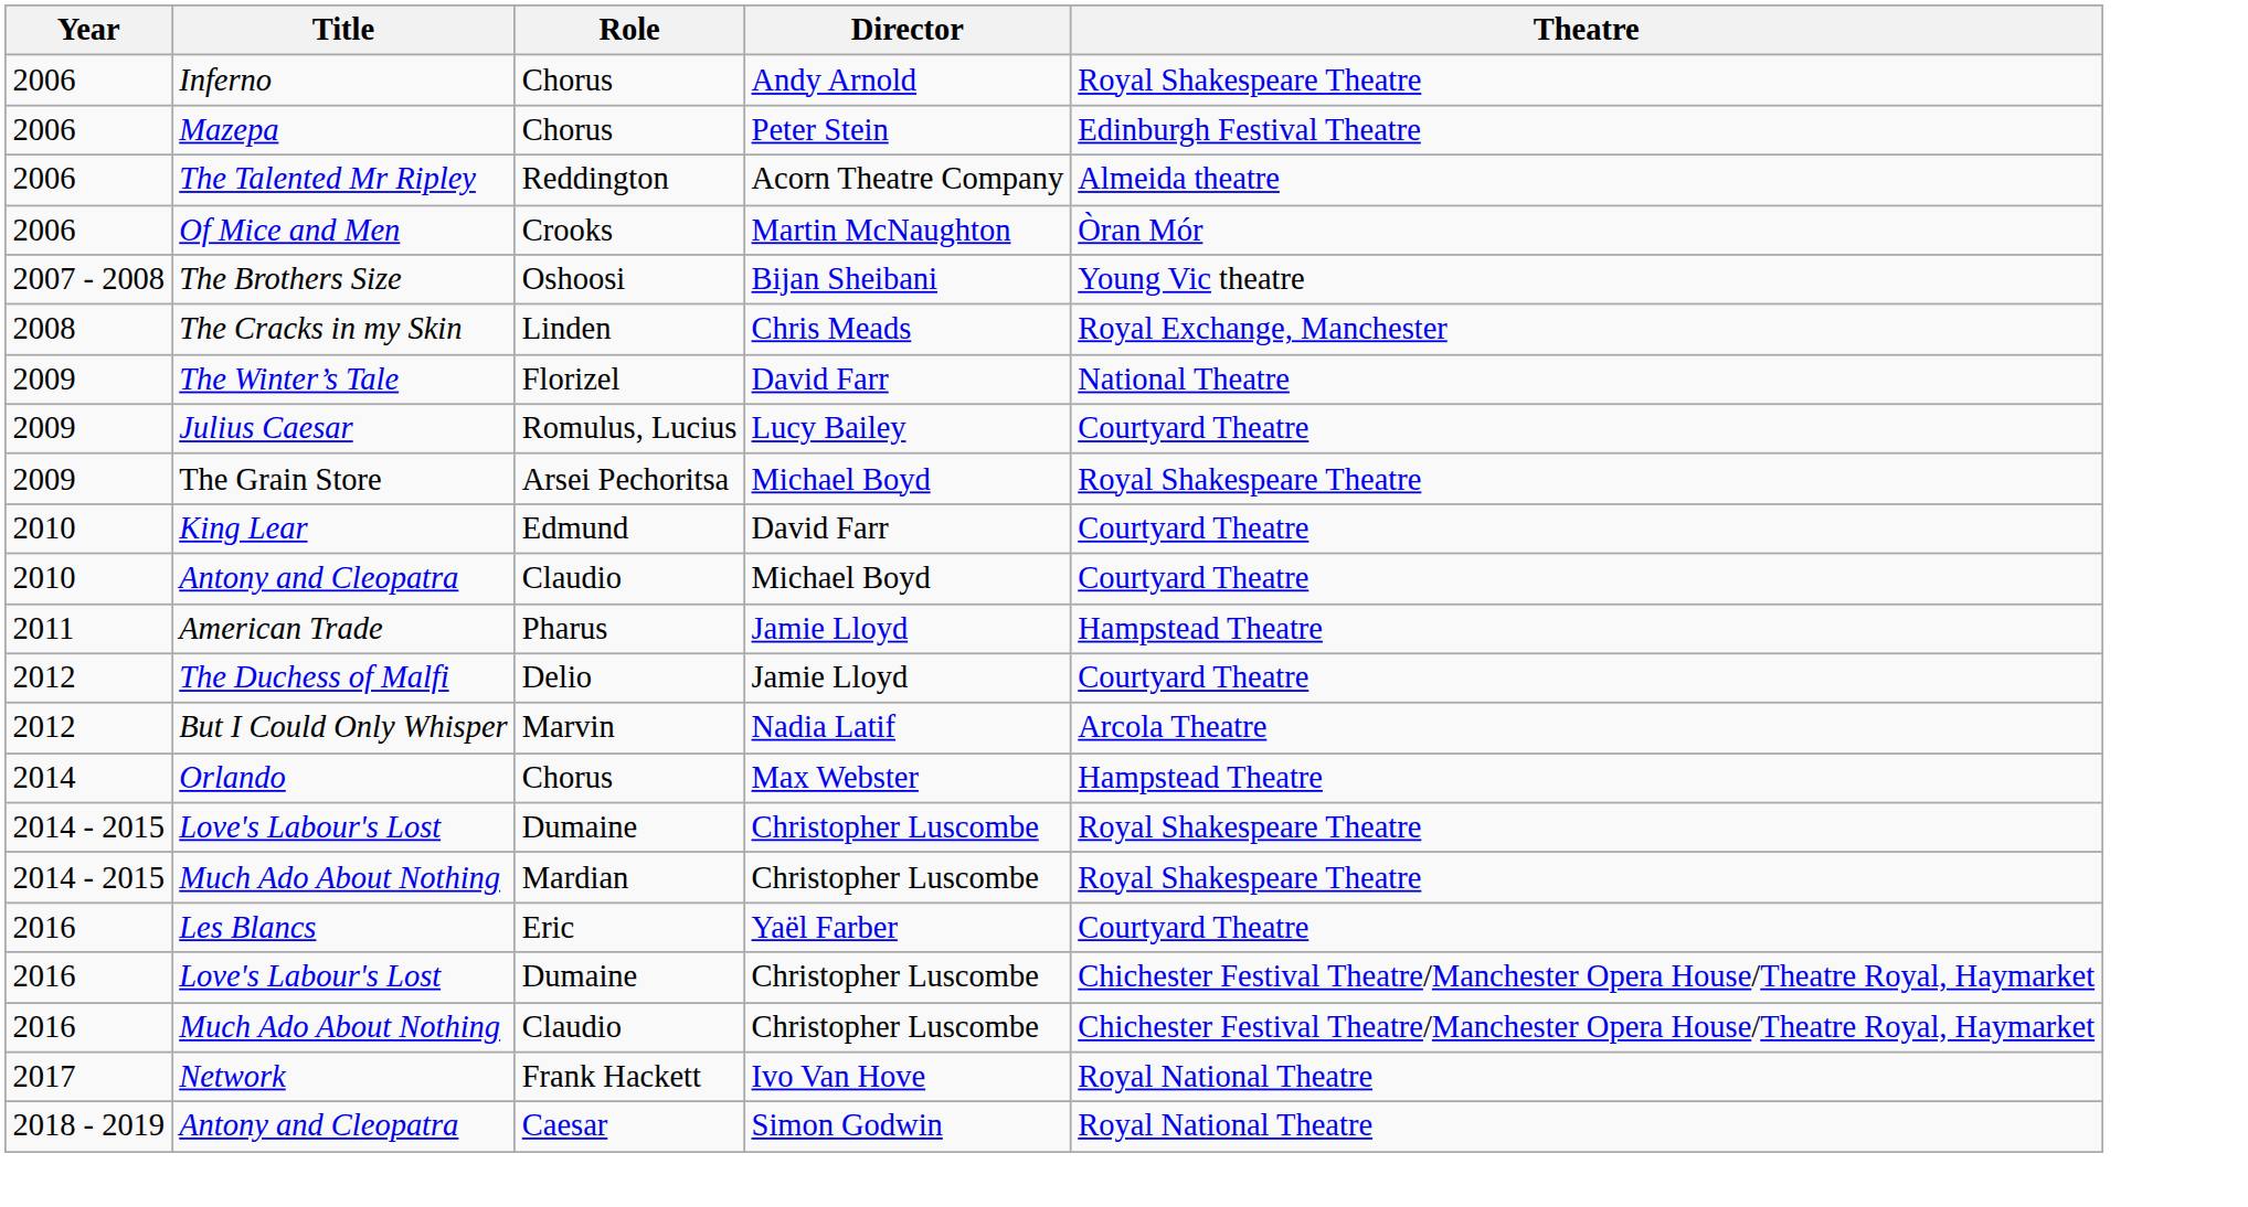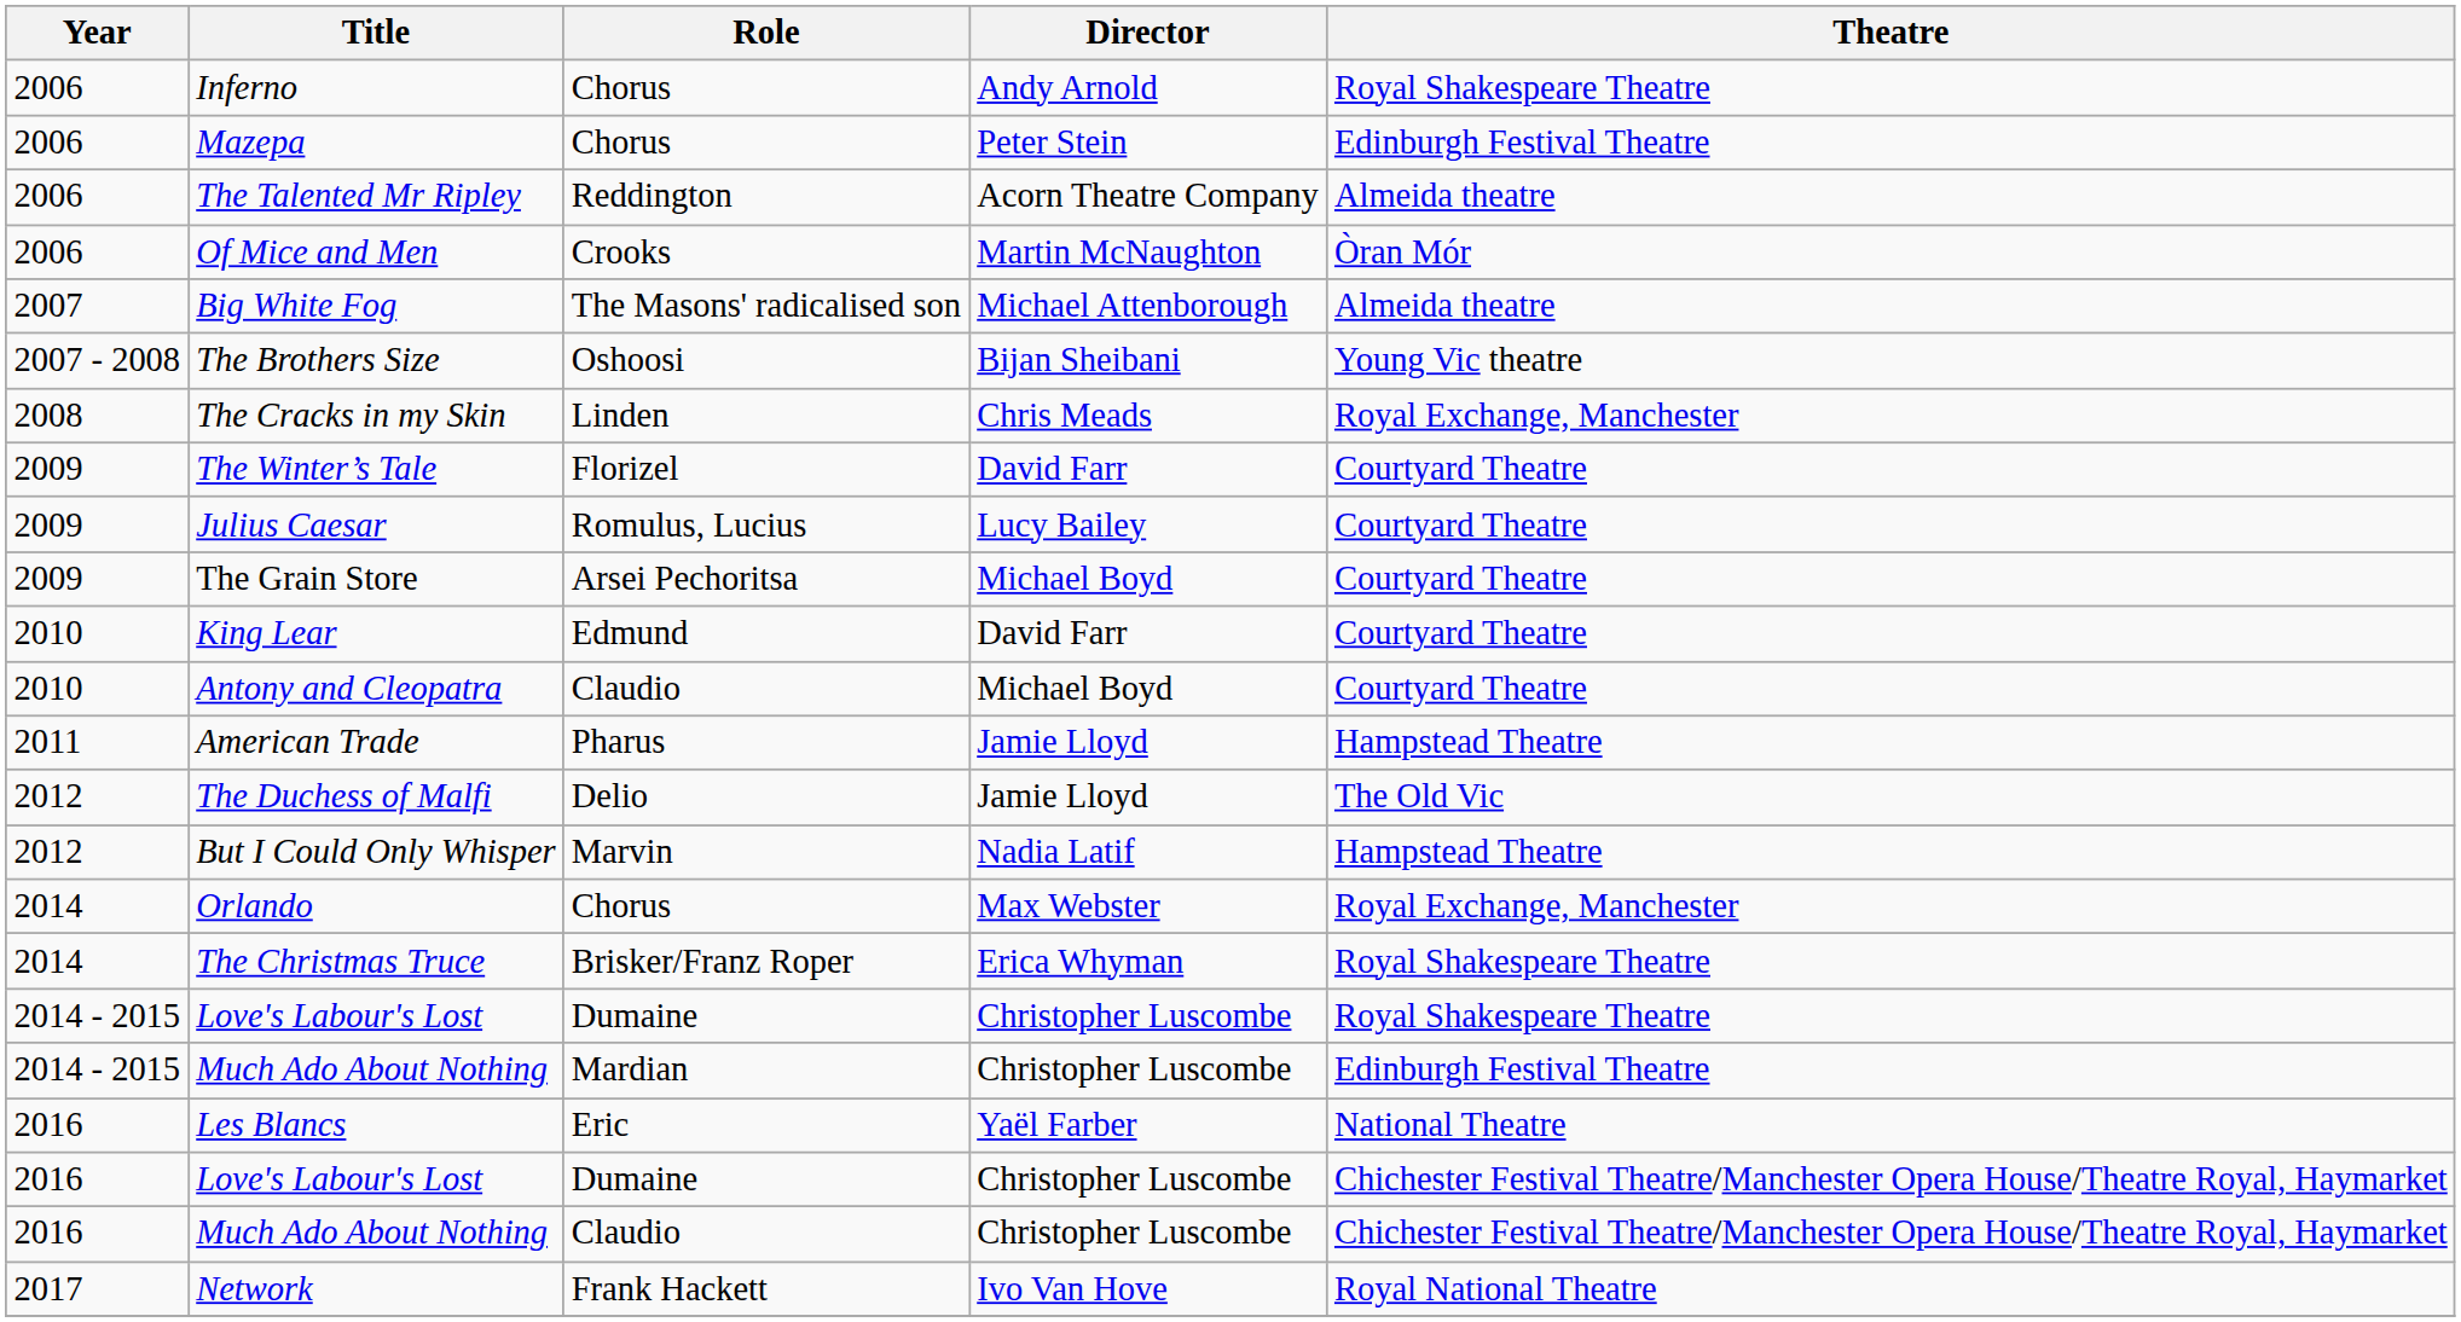 <table class="wikitable sortable">
 <tr>
 <th>Year</th>
 <th>Title</th>
 <th>Role</th>
 <th>Director</th>
 <th>Theatre</th>
 </tr>
 <tr>
 <td>2006</td>
 <td><em>Inferno</em></td>
 <td>Chorus</td>
 <td><a href='#'>Andy Arnold</a></td>
 <td><a href='#'>Royal Shakespeare Theatre</a></td>
 </tr>
 <tr>
 <td>2006</td>
 <td><em><a href='#'>Mazepa</a></em></td>
 <td>Chorus</td>
 <td><a href='#'>Peter Stein</a></td>
 <td><a href='#'>Edinburgh Festival Theatre</a></td>
 </tr>
 <tr>
 <td>2006</td>
 <td><em><a href='#'>The Talented Mr Ripley</a></em></td>
 <td>Reddington</td>
 <td>Acorn Theatre Company</td>
 <td><a href='#'>Almeida theatre</a></td>
 </tr>
 <tr>
 <td>2006</td>
 <td><em><a href='#'>Of Mice and Men</a></em></td>
 <td>Crooks</td>
 <td><a href='#'>Martin McNaughton</a></td>
 <td><a href='#'>Òran Mór</a></td>
 </tr>
 <tr>
+<td>2007</td>
+<td><em><a href='#'>Big White Fog</a></em></td>
+<td>The Masons' radicalised son</td>
+<td><a href='#'>Michael Attenborough</a></td>
+<td><a href='#'>Almeida theatre</a></td>
+</tr>
+<tr>
 <td>2007 - 2008</td>
 <td><em>The Brothers Size</em></td>
 <td>Oshoosi</td>
 <td><a href='#'>Bijan Sheibani</a></td>
 <td><a href='#'>Young Vic</a> theatre</td>
 </tr>
 <tr>
 <td>2008</td>
 <td><em>The Cracks in my Skin</em></td>
 <td>Linden</td>
 <td><a href='#'>Chris Meads</a></td>
 <td><a href='#'>Royal Exchange, Manchester</a></td>
 </tr>
 <tr>
 <td>2009</td>
 <td><em><a href='#'>The Winter’s Tale</a></em></td>
 <td>Florizel</td>
 <td><a href='#'>David Farr</a></td>
-<td><a href='#'>National Theatre</a></td>
+<td><a href='#'>Courtyard Theatre</a></td>
 </tr>
 <tr>
 <td>2009</td>
 <td><em><a href='#'>Julius Caesar</a></em></td>
 <td>Romulus, Lucius</td>
 <td><a href='#'>Lucy Bailey</a></td>
 <td><a href='#'>Courtyard Theatre</a></td>
 </tr>
 <tr>
 <td>2009</td>
 <td>The Grain Store</td>
 <td>Arsei Pechoritsa</td>
 <td><a href='#'>Michael Boyd</a></td>
-<td><a href='#'>Royal Shakespeare Theatre</a></td>
+<td><a href='#'>Courtyard Theatre</a></td>
 </tr>
 <tr>
 <td>2010</td>
 <td><em><a href='#'>King Lear</a></em></td>
 <td>Edmund</td>
 <td>David Farr</td>
 <td><a href='#'>Courtyard Theatre</a></td>
 </tr>
 <tr>
 <td>2010</td>
 <td><em><a href='#'>Antony and Cleopatra</a></em></td>
 <td>Claudio</td>
 <td>Michael Boyd</td>
 <td><a href='#'>Courtyard Theatre</a></td>
 </tr>
 <tr>
 <td>2011</td>
 <td><em>American Trade</em></td>
 <td>Pharus</td>
 <td><a href='#'>Jamie Lloyd</a></td>
 <td><a href='#'>Hampstead Theatre</a></td>
 </tr>
 <tr>
 <td>2012</td>
 <td><em><a href='#'>The Duchess of Malfi</a></em></td>
 <td>Delio</td>
 <td>Jamie Lloyd</td>
-<td><a href='#'>Courtyard Theatre</a></td>
+<td><a href='#'>The Old Vic</a></td>
 </tr>
 <tr>
 <td>2012</td>
 <td><em>But I Could Only Whisper</em></td>
 <td>Marvin</td>
 <td><a href='#'>Nadia Latif</a></td>
-<td><a href='#'>Arcola Theatre</a></td>
+<td><a href='#'>Hampstead Theatre</a></td>
 </tr>
 <tr>
 <td>2014</td>
 <td><em><a href='#'>Orlando</a></em></td>
 <td>Chorus</td>
 <td><a href='#'>Max Webster</a></td>
-<td><a href='#'>Hampstead Theatre</a></td>
+<td><a href='#'>Royal Exchange, Manchester</a></td>
+</tr>
+<tr>
+<td>2014</td>
+<td><em><a href='#'>The Christmas Truce</a></em></td>
+<td>Brisker/Franz Roper</td>
+<td><a href='#'>Erica Whyman</a></td>
+<td><a href='#'>Royal Shakespeare Theatre</a></td>
 </tr>
 <tr>
 <td>2014 - 2015</td>
 <td><em><a href='#'>Love's Labour's Lost</a></em></td>
 <td>Dumaine</td>
 <td><a href='#'>Christopher Luscombe</a></td>
 <td><a href='#'>Royal Shakespeare Theatre</a></td>
 </tr>
 <tr>
 <td>2014 - 2015</td>
 <td><em><a href='#'>Much Ado About Nothing</a></em></td>
 <td>Mardian</td>
 <td>Christopher Luscombe</td>
-<td><a href='#'>Royal Shakespeare Theatre</a></td>
+<td><a href='#'>Edinburgh Festival Theatre</a></td>
 </tr>
 <tr>
 <td>2016</td>
 <td><em><a href='#'>Les Blancs</a></em></td>
 <td>Eric</td>
 <td><a href='#'>Yaël Farber</a></td>
-<td><a href='#'>Courtyard Theatre</a></td>
+<td><a href='#'>National Theatre</a></td>
 </tr>
 <tr>
 <td>2016</td>
 <td><em><a href='#'>Love's Labour's Lost</a></em></td>
 <td>Dumaine</td>
 <td>Christopher Luscombe</td>
 <td><a href='#'>Chichester Festival Theatre</a>/<a href='#'>Manchester Opera House</a>/<a href='#'>Theatre Royal, Haymarket</a></td>
 </tr>
 <tr>
 <td>2016</td>
 <td><em><a href='#'>Much Ado About Nothing</a></em></td>
 <td>Claudio</td>
 <td>Christopher Luscombe</td>
 <td><a href='#'>Chichester Festival Theatre</a>/<a href='#'>Manchester Opera House</a>/<a href='#'>Theatre Royal, Haymarket</a></td>
 </tr>
 <tr>
 <td>2017</td>
 <td><em><a href='#'>Network</a></em></td>
 <td>Frank Hackett</td>
 <td><a href='#'>Ivo Van Hove</a></td>
 <td><a href='#'>Royal National Theatre</a></td>
 </tr>
 <tr>
-<td>2018 - 2019</td>
-<td><em><a href='#'>Antony and Cleopatra</a></em></td>
-<td><a href='#'>Caesar</a></td>
-<td><a href='#'>Simon Godwin</a></td>
-<td><a href='#'>Royal National Theatre</a></td>
-</tr>
-<tr>
 </tr>
 </table>
